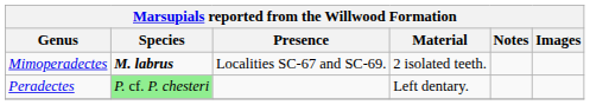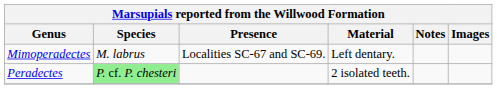 <table class="wikitable" align="center">
 <tr>
 <th colspan="6" align="center"><strong><a href='#'>Marsupials</a> reported from the Willwood Formation</strong></th>
 </tr>
 <tr>
 <th>Genus</th>
 <th>Species</th>
 <th>Presence</th>
 <th><strong>Material</strong></th>
 <th>Notes</th>
 <th>Images</th>
 </tr>
 <tr>
 <td><em><a href='#'>Mimoperadectes</a></em></td>
-<td><strong><em>M. labrus</em></strong></td>
+<td><em>M. labrus</em></td>
 <td>Localities SC-67 and SC-69.</td>
-<td>2 isolated teeth.</td>
+<td>Left dentary.</td>
 <td></td>
 <td></td>
 </tr>
 <tr>
 <td><em><a href='#'>Peradectes</a></em></td>
 <td style="background: lightgreen;"><em>P.</em> cf. <em>P. chesteri</em></td>
 <td></td>
-<td>Left dentary.</td>
+<td>2 isolated teeth.</td>
 <td></td>
 <td></td>
 </tr>
 <tr>
 </tr>
 </table>
